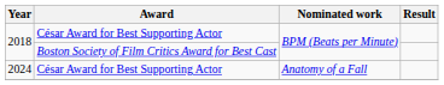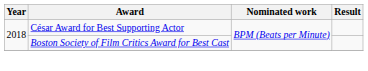 <table class = "wikitable">
 <tr>
 <th>Year</th>
 <th>Award</th>
 <th>Nominated work</th>
 <th>Result</th>
 </tr>
 <tr>
 <td rowspan=2>2018</td>
 <td><a href='#'>César Award for Best Supporting Actor</a></td>
 <td rowspan=2><em><a href='#'>BPM (Beats per Minute)</a></em></td>
 <td></td>
 </tr>
 <tr>
 <td><em><a href='#'>Boston Society of Film Critics Award for Best Cast</a></em></td>
 <td></td>
 </tr>
 <tr>
-<td>2024</td>
-<td><a href='#'>César Award for Best Supporting Actor</a></td>
-<td><em><a href='#'>Anatomy of a Fall</a></em></td>
-<td></td>
-</tr>
-<tr>
 </tr>
 </table>
